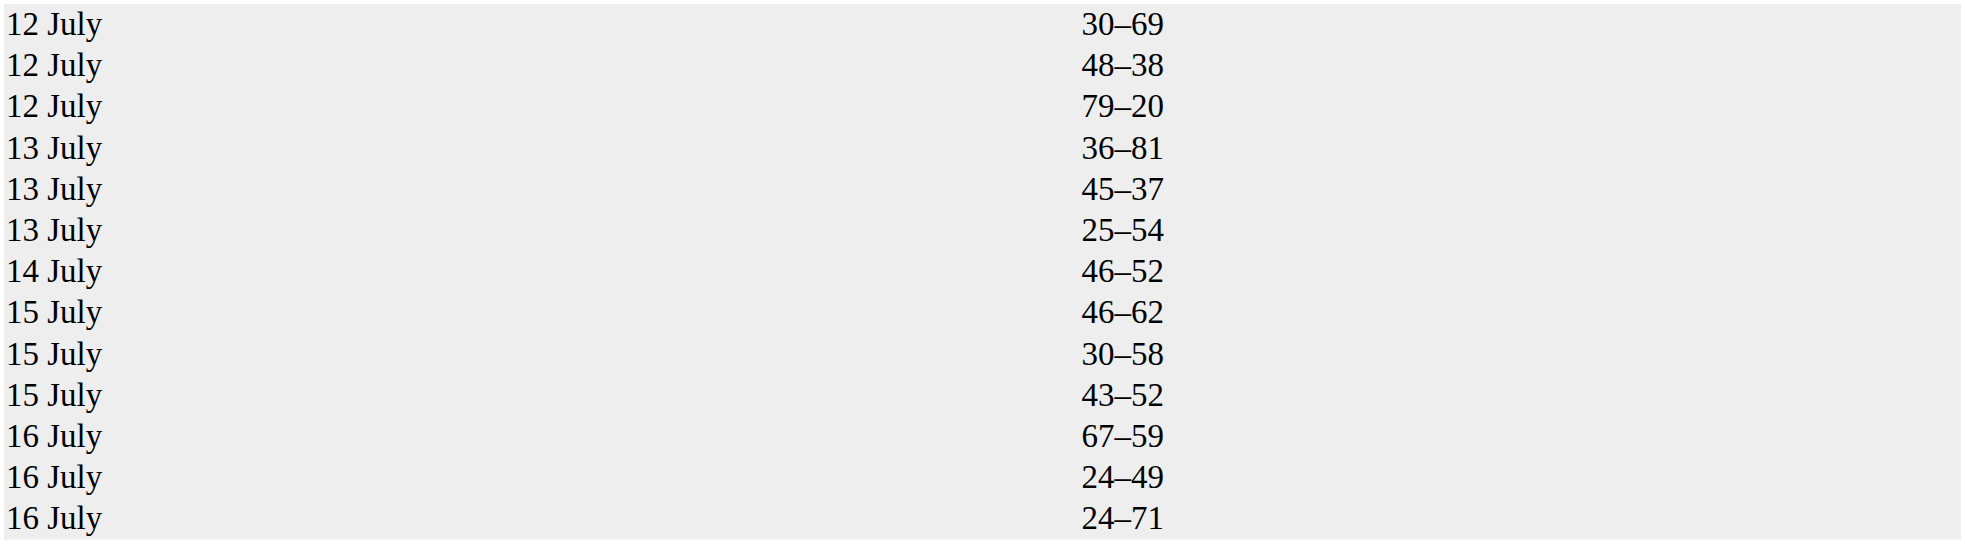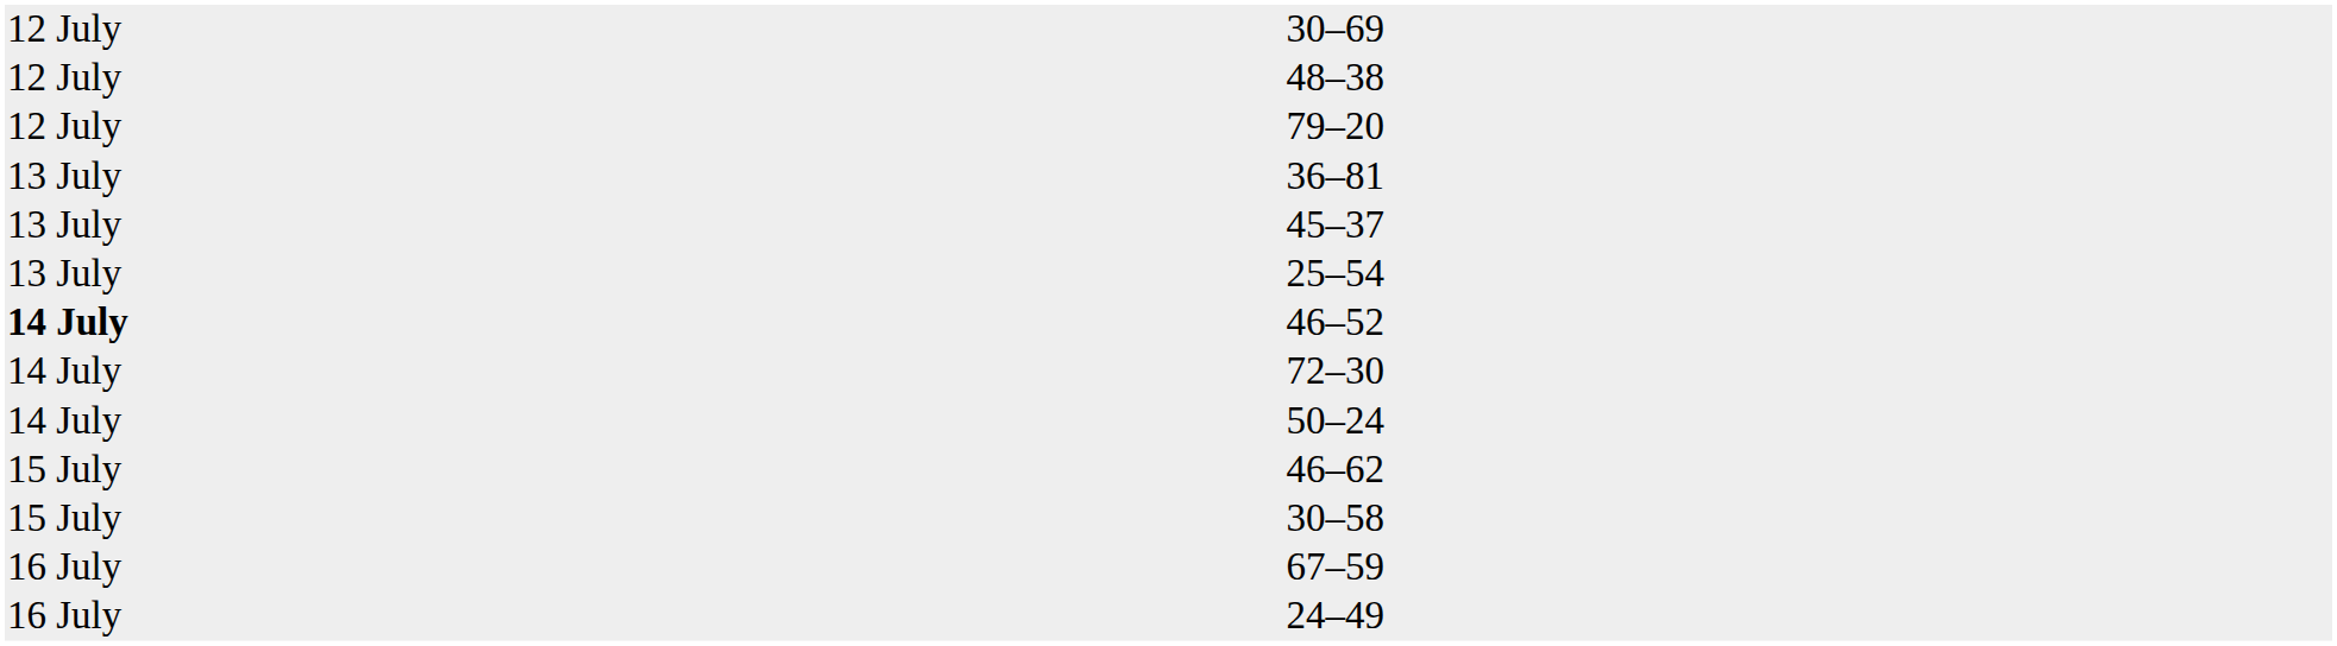 <table cellspacing=0 width=60% style=background:#eeeeee>
 <tr>
 <td width=10%>12 July</td>
 <td align=right width=20%></td>
 <td align=center width=20%>30–69</td>
 <td align=left width=20%></td>
 </tr>
 <tr>
 <td>12 July</td>
 <td align=right></td>
 <td align=center>48–38</td>
 <td align=left></td>
 </tr>
 <tr>
 <td>12 July</td>
 <td align=right></td>
 <td align=center>79–20</td>
 <td align=left></td>
 </tr>
 <tr>
 <td>13 July</td>
 <td align=right></td>
 <td align=center>36–81</td>
 <td align=left></td>
 </tr>
 <tr>
 <td>13 July</td>
 <td align=right></td>
 <td align=center>45–37</td>
 <td align=left></td>
 </tr>
 <tr>
 <td>13 July</td>
 <td align=right></td>
 <td align=center>25–54</td>
 <td align=left></td>
 </tr>
 <tr>
+<td><strong>14 July</strong></td>
+<td align=right></td>
+<td align=center>46–52</td>
+<td align=left></td>
+</tr>
+<tr>
 <td>14 July</td>
 <td align=right></td>
-<td align=center>46–52</td>
+<td align=center>72–30</td>
+<td align=left></td>
+</tr>
+<tr>
+<td>14 July</td>
+<td align=right></td>
+<td align=center>50–24</td>
 <td align=left></td>
 </tr>
 <tr>
 <td>15 July</td>
 <td align=right></td>
 <td align=center>46–62</td>
 <td align=left></td>
 </tr>
 <tr>
 <td>15 July</td>
 <td align=right></td>
 <td align=center>30–58</td>
 <td align=left></td>
 </tr>
 <tr>
-<td>15 July</td>
-<td align=right></td>
-<td align=center>43–52</td>
-<td align=left></td>
-</tr>
-<tr>
 <td>16 July</td>
 <td align=right></td>
 <td align=center>67–59</td>
 <td align=left></td>
 </tr>
 <tr>
 <td>16 July</td>
 <td align=right></td>
 <td align=center>24–49</td>
 <td align=left></td>
 </tr>
-<tr>
-<td>16 July</td>
-<td align=right></td>
-<td align=center>24–71</td>
-<td align=left></td>
-</tr>
 </table>
